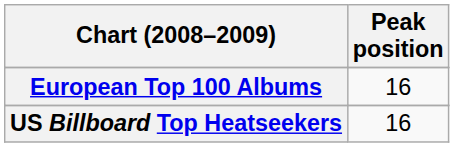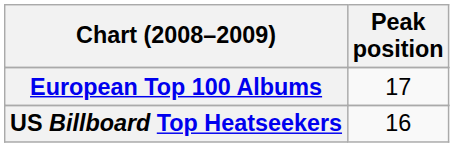 <table class="wikitable sortable plainrowheaders">
 <tr>
 <th>Chart (2008–2009)</th>
 <th>Peak<br>position</th>
 </tr>
 <tr>
 </tr>
 <tr>
 </tr>
 <tr>
 </tr>
 <tr>
 </tr>
 <tr>
 </tr>
 <tr>
 </tr>
 <tr>
 <th scope="row"><a href='#'>European Top 100 Albums</a></th>
-<td style="text-align:center;">16</td>
+<td style="text-align:center;">17</td>
 </tr>
 <tr>
 </tr>
 <tr>
 </tr>
 <tr>
 </tr>
 <tr>
 </tr>
 <tr>
 </tr>
 <tr>
 </tr>
 <tr>
 </tr>
 <tr>
 </tr>
 <tr>
 <th scope="row">US <em>Billboard</em> <a href='#'>Top Heatseekers</a></th>
 <td style="text-align:center;">16</td>
 </tr>
 </table>
